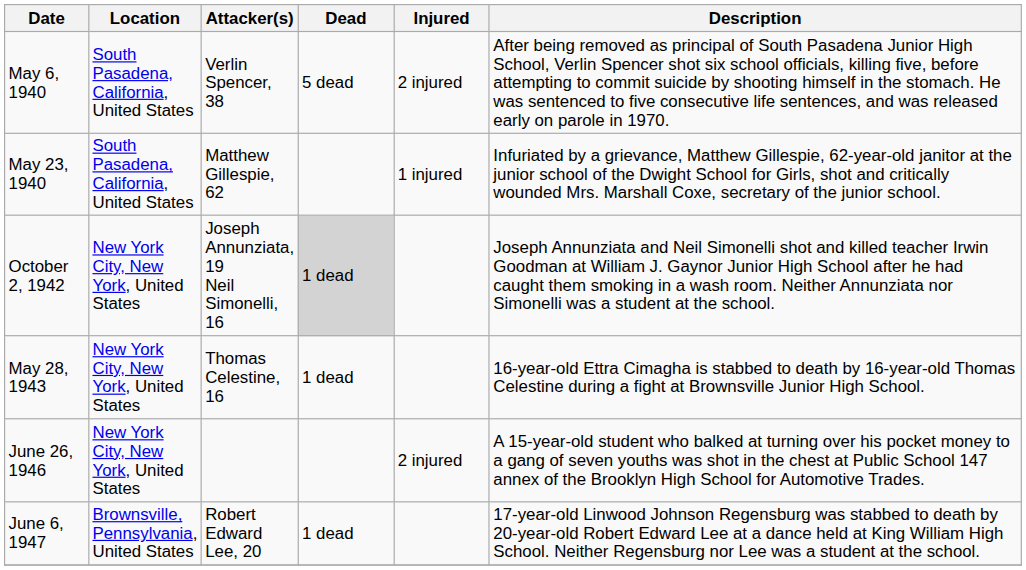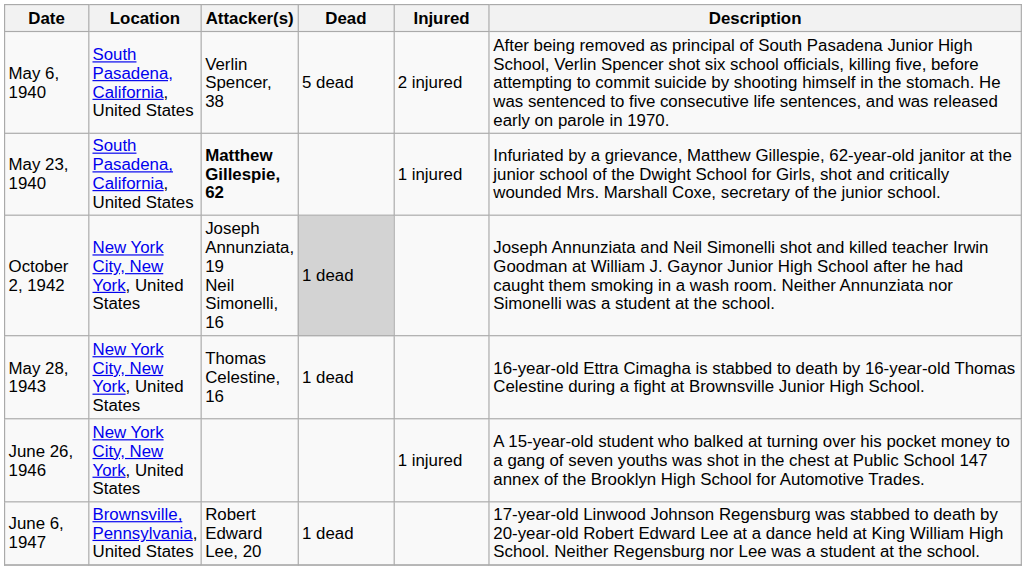 <table class="wikitable sortable" style="font-size:90%;">
 <tr>
 <th style="width:65px;">Date</th>
 <th style="width:85px;">Location</th>
 <th style="width:75px;">Attacker(s)</th>
 <th data-sort-type="number" style="width:75px;">Dead</th>
 <th data-sort-type="number" style="width:75px;">Injured</th>
 <th>Description</th>
 </tr>
 <tr>
 <td>May 6, 1940</td>
 <td><a href='#'>South Pasadena, California</a>, United States</td>
 <td>Verlin Spencer, 38</td>
 <td>5 dead</td>
 <td>2 injured</td>
 <td>After being removed as principal of South Pasadena Junior High School, Verlin Spencer shot six school officials, killing five, before attempting to commit suicide by shooting himself in the stomach. He was sentenced to five consecutive life sentences, and was released early on parole in 1970.</td>
 </tr>
 <tr>
 <td>May 23, 1940</td>
 <td><a href='#'>South Pasadena, California</a>, United States</td>
-<td>Matthew Gillespie, 62</td>
+<td><strong>Matthew Gillespie, 62</strong></td>
 <td></td>
 <td>1 injured</td>
 <td>Infuriated by a grievance, Matthew Gillespie, 62-year-old janitor at the junior school of the Dwight School for Girls, shot and critically wounded Mrs. Marshall Coxe, secretary of the junior school.</td>
 </tr>
 <tr>
 <td>October 2, 1942</td>
 <td><a href='#'>New York City, New York</a>, United States</td>
 <td>Joseph Annunziata, 19 <br> Neil Simonelli, 16</td>
 <td style="background: lightgrey;">1 dead</td>
 <td></td>
 <td>Joseph Annunziata and Neil Simonelli shot and killed teacher Irwin Goodman at William J. Gaynor Junior High School after he had caught them smoking in a wash room. Neither Annunziata nor Simonelli was a student at the school.</td>
 </tr>
 <tr>
 <td>May 28, 1943</td>
 <td><a href='#'>New York City, New York</a>, United States</td>
 <td>Thomas Celestine, 16</td>
 <td>1 dead</td>
 <td></td>
 <td>16-year-old Ettra Cimagha is stabbed to death by 16-year-old Thomas Celestine during a fight at Brownsville Junior High School.</td>
 </tr>
 <tr>
 <td>June 26, 1946</td>
 <td><a href='#'>New York City, New York</a>, United States</td>
 <td></td>
 <td></td>
-<td>2 injured</td>
+<td>1 injured</td>
 <td>A 15-year-old student who balked at turning over his pocket money to a gang of seven youths was shot in the chest at Public School 147 annex of the Brooklyn High School for Automotive Trades.</td>
 </tr>
 <tr>
 <td>June 6, 1947</td>
 <td><a href='#'>Brownsville, Pennsylvania</a>, United States</td>
 <td>Robert Edward Lee, 20</td>
 <td>1 dead</td>
 <td></td>
 <td>17-year-old Linwood Johnson Regensburg was stabbed to death by 20-year-old Robert Edward Lee at a dance held at King William High School. Neither Regensburg nor Lee was a student at the school.</td>
 </tr>
 <tr>
 </tr>
 </table>
